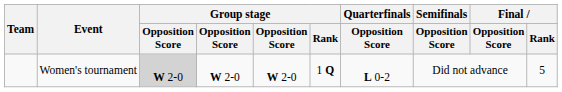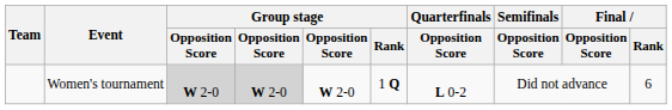 <table class="wikitable" style="text-align:center; font-size:90%">
 <tr>
 <th rowspan=2>Team</th>
 <th rowspan=2>Event</th>
 <th colspan=4>Group stage</th>
 <th>Quarterfinals</th>
 <th>Semifinals</th>
 <th colspan=2>Final / </th>
 </tr>
 <tr style="font-size:95%">
 <th>Opposition<br>Score</th>
 <th>Opposition<br>Score</th>
 <th>Opposition<br>Score</th>
 <th>Rank</th>
 <th>Opposition<br>Score</th>
 <th>Opposition<br>Score</th>
 <th>Opposition<br>Score</th>
 <th>Rank</th>
 </tr>
 <tr>
 <td align=left></td>
 <td align=left>Women's tournament</td>
 <td style="background: lightgrey;"><br><strong>W</strong> 2-0</td>
-<td><br><strong>W</strong> 2-0</td>
+<td style="background: lightgrey;"><br><strong>W</strong> 2-0</td>
 <td><br><strong>W</strong> 2-0</td>
 <td>1 <strong>Q</strong></td>
 <td><br><strong>L</strong> 0-2</td>
 <td colspan="2">Did not advance</td>
-<td>5</td>
+<td>6</td>
 </tr>
 </table>
